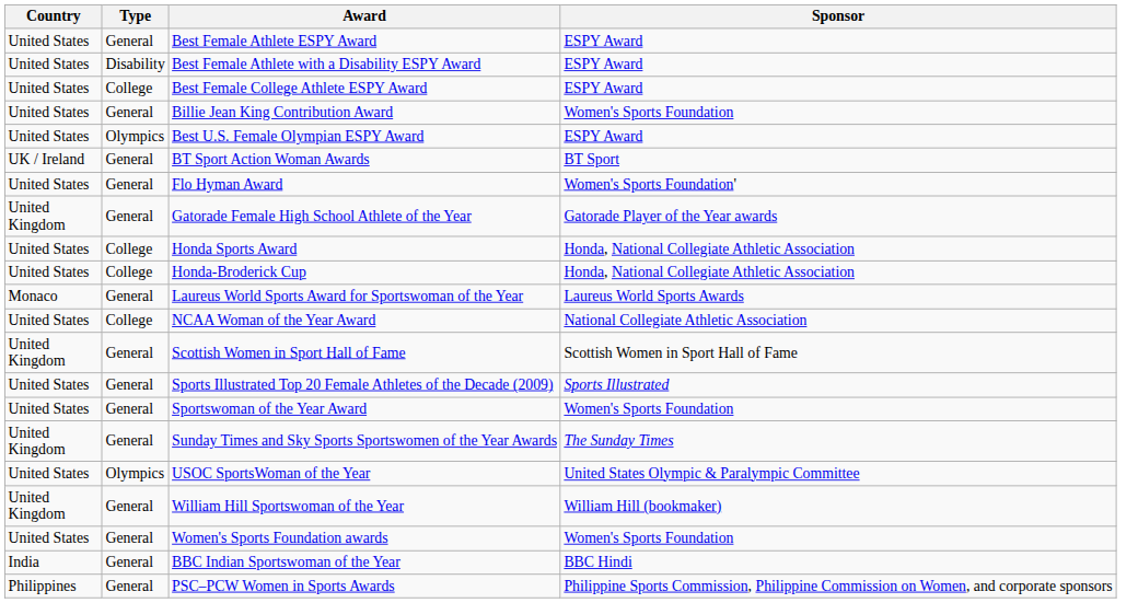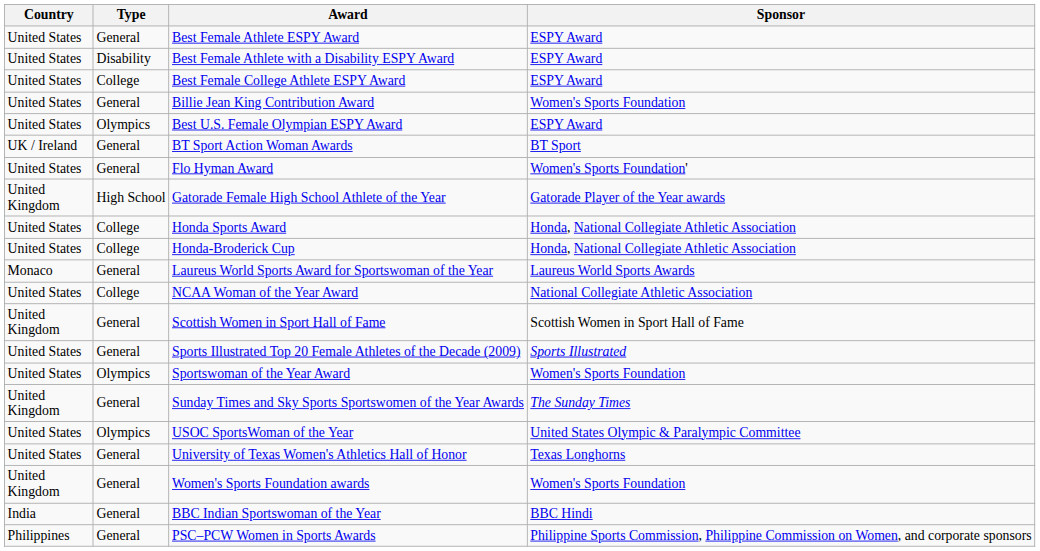 <table Class="wikitable sortable">
 <tr>
 <th style="width:6em;">Country</th>
 <th>Type</th>
 <th>Award</th>
 <th>Sponsor</th>
 </tr>
 <tr>
 <td>United States</td>
 <td>General</td>
 <td><a href='#'>Best Female Athlete ESPY Award</a></td>
 <td><a href='#'>ESPY Award</a></td>
 </tr>
 <tr>
 <td>United States</td>
 <td>Disability</td>
 <td><a href='#'>Best Female Athlete with a Disability ESPY Award</a></td>
 <td><a href='#'>ESPY Award</a></td>
 </tr>
 <tr>
 <td>United States</td>
 <td>College</td>
 <td><a href='#'>Best Female College Athlete ESPY Award</a></td>
 <td><a href='#'>ESPY Award</a></td>
 </tr>
 <tr>
 <td>United States</td>
 <td>General</td>
 <td><a href='#'>Billie Jean King Contribution Award</a></td>
 <td><a href='#'>Women's Sports Foundation</a></td>
 </tr>
 <tr>
 <td>United States</td>
 <td>Olympics</td>
 <td><a href='#'>Best U.S. Female Olympian ESPY Award</a></td>
 <td><a href='#'>ESPY Award</a></td>
 </tr>
 <tr>
 <td>UK / Ireland</td>
 <td>General</td>
 <td><a href='#'>BT Sport Action Woman Awards</a></td>
 <td><a href='#'>BT Sport</a></td>
 </tr>
 <tr>
 <td>United States</td>
 <td>General</td>
 <td><a href='#'>Flo Hyman Award</a></td>
 <td><a href='#'>Women's Sports Foundation</a>'</td>
 </tr>
 <tr>
 <td>United Kingdom</td>
-<td>General</td>
+<td>High School</td>
 <td><a href='#'>Gatorade Female High School Athlete of the Year</a></td>
 <td><a href='#'>Gatorade Player of the Year awards</a></td>
 </tr>
 <tr>
 <td>United States</td>
 <td>College</td>
 <td><a href='#'>Honda Sports Award</a></td>
 <td><a href='#'>Honda</a>, <a href='#'>National Collegiate Athletic Association</a></td>
 </tr>
 <tr>
 <td>United States</td>
 <td>College</td>
 <td><a href='#'>Honda-Broderick Cup</a></td>
 <td><a href='#'>Honda</a>, <a href='#'>National Collegiate Athletic Association</a></td>
 </tr>
 <tr>
 <td>Monaco</td>
 <td>General</td>
 <td><a href='#'>Laureus World Sports Award for Sportswoman of the Year</a></td>
 <td><a href='#'>Laureus World Sports Awards</a></td>
 </tr>
 <tr>
 <td>United States</td>
 <td>College</td>
 <td><a href='#'>NCAA Woman of the Year Award</a></td>
 <td><a href='#'>National Collegiate Athletic Association</a></td>
 </tr>
 <tr>
 <td>United Kingdom</td>
 <td>General</td>
 <td><a href='#'>Scottish Women in Sport Hall of Fame</a></td>
 <td>Scottish Women in Sport Hall of Fame</td>
 </tr>
 <tr>
 <td>United States</td>
 <td>General</td>
 <td><a href='#'>Sports Illustrated Top 20 Female Athletes of the Decade (2009)</a></td>
 <td><em><a href='#'>Sports Illustrated</a></em></td>
 </tr>
 <tr>
 <td>United States</td>
-<td>General</td>
+<td>Olympics</td>
 <td><a href='#'>Sportswoman of the Year Award</a></td>
 <td><a href='#'>Women's Sports Foundation</a></td>
 </tr>
 <tr>
 <td>United Kingdom</td>
 <td>General</td>
 <td><a href='#'>Sunday Times and Sky Sports Sportswomen of the Year Awards</a></td>
 <td><em><a href='#'>The Sunday Times</a></em></td>
 </tr>
 <tr>
 <td>United States</td>
 <td>Olympics</td>
 <td><a href='#'>USOC SportsWoman of the Year</a></td>
 <td><a href='#'>United States Olympic & Paralympic Committee</a></td>
 </tr>
 <tr>
-<td>United Kingdom</td>
+<td>United States</td>
 <td>General</td>
-<td><a href='#'>William Hill Sportswoman of the Year</a></td>
-<td><a href='#'>William Hill (bookmaker)</a></td>
+<td><a href='#'>University of Texas Women's Athletics Hall of Honor</a></td>
+<td><a href='#'>Texas Longhorns</a></td>
 </tr>
 <tr>
-<td>United States</td>
+<td>United Kingdom</td>
 <td>General</td>
 <td><a href='#'>Women's Sports Foundation awards</a></td>
 <td><a href='#'>Women's Sports Foundation</a></td>
 </tr>
 <tr>
 <td>India</td>
 <td>General</td>
 <td><a href='#'>BBC Indian Sportswoman of the Year</a></td>
 <td><a href='#'>BBC Hindi</a></td>
 </tr>
 <tr>
 <td>Philippines</td>
 <td>General</td>
 <td><a href='#'>PSC–PCW Women in Sports Awards</a></td>
 <td><a href='#'>Philippine Sports Commission</a>, <a href='#'>Philippine Commission on Women</a>, and corporate sponsors</td>
 </tr>
 </table>
